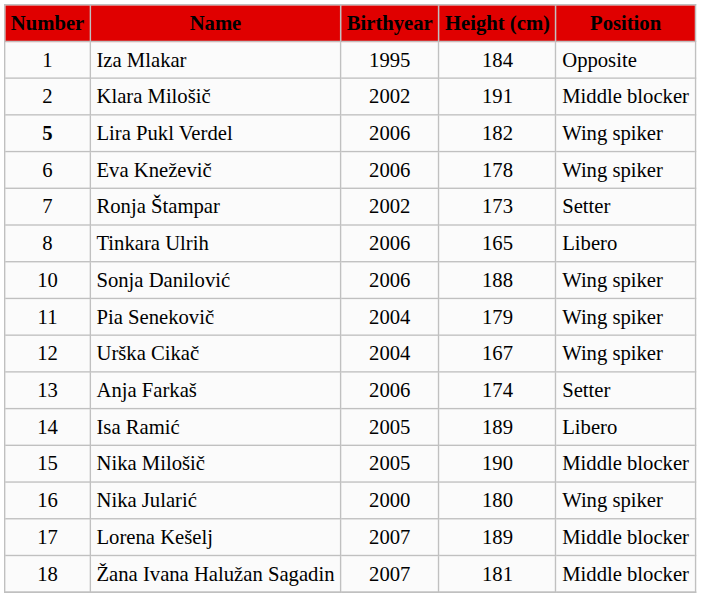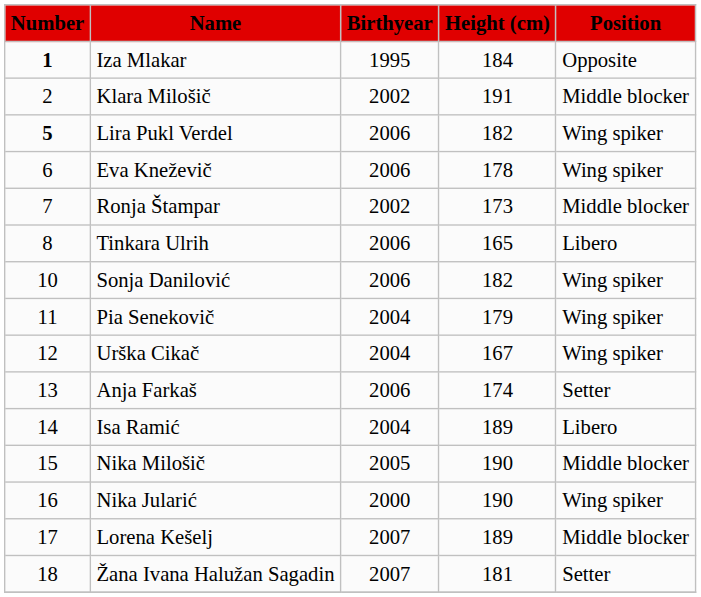 <table border="1" cellpadding="4" cellspacing="0" style="font-size: 95%; background: #fbfbfb; border: 1px silver solid; border-collapse: collapse; text-align:center;">
 <tr bgcolor=E00000>
 <th><span>Number</span></th>
 <th><span>Name</span></th>
 <th><span>Birthyear</span></th>
 <th><span>Height (cm)</span></th>
 <th><span>Position</span></th>
 </tr>
 <tr>
-<td>1</td>
+<td><strong>1</strong></td>
 <td align=left> Iza Mlakar</td>
 <td align=center>1995</td>
 <td align=center>184</td>
 <td align=left>Opposite</td>
 </tr>
 <tr>
 <td>2</td>
 <td align=left> Klara Milošič</td>
 <td align=center>2002</td>
 <td align=center>191</td>
 <td align=left>Middle blocker</td>
 </tr>
 <tr>
 <td><strong>5</strong></td>
 <td align=left> Lira Pukl Verdel</td>
 <td align=center>2006</td>
 <td align=center>182</td>
 <td align=left>Wing spiker</td>
 </tr>
 <tr>
 <td>6</td>
 <td align=left> Eva Kneževič</td>
 <td align=center>2006</td>
 <td align=center>178</td>
 <td align=left>Wing spiker</td>
 </tr>
 <tr>
 <td>7</td>
 <td align=left> Ronja Štampar</td>
 <td align=center>2002</td>
 <td align=center>173</td>
-<td align=left>Setter</td>
+<td align=left>Middle blocker</td>
 </tr>
 <tr>
 <td>8</td>
 <td align=left> Tinkara Ulrih</td>
 <td align=center>2006</td>
 <td align=center>165</td>
 <td align=left>Libero</td>
 </tr>
 <tr>
 <td>10</td>
 <td align=left> Sonja Danilović</td>
 <td align=center>2006</td>
-<td align=center>188</td>
+<td align=center>182</td>
 <td align=left>Wing spiker</td>
 </tr>
 <tr>
 <td>11</td>
 <td align=left> Pia Senekovič</td>
 <td align=center>2004</td>
 <td align=center>179</td>
 <td align=left>Wing spiker</td>
 </tr>
 <tr>
 <td>12</td>
 <td align=left> Urška Cikač</td>
 <td align=center>2004</td>
 <td align=center>167</td>
 <td align=left>Wing spiker</td>
 </tr>
 <tr>
 <td>13</td>
 <td align=left> Anja Farkaš</td>
 <td align=center>2006</td>
 <td align=center>174</td>
 <td align=left>Setter</td>
 </tr>
 <tr>
 <td>14</td>
 <td align=left> Isa Ramić</td>
-<td align=center>2005</td>
+<td align=center>2004</td>
 <td align=center>189</td>
 <td align=left>Libero</td>
 </tr>
 <tr>
 <td>15</td>
 <td align=left> Nika Milošič</td>
 <td align=center>2005</td>
 <td align=center>190</td>
 <td align=left>Middle blocker</td>
 </tr>
 <tr>
 <td>16</td>
 <td align=left> Nika Jularić</td>
 <td align=center>2000</td>
-<td align=center>180</td>
+<td align=center>190</td>
 <td align=left>Wing spiker</td>
 </tr>
 <tr>
 <td>17</td>
 <td align=left> Lorena Kešelj</td>
 <td align=center>2007</td>
 <td align=center>189</td>
 <td align=left>Middle blocker</td>
 </tr>
 <tr>
 <td>18</td>
 <td align=left> Žana Ivana Halužan Sagadin</td>
 <td align=center>2007</td>
 <td align=center>181</td>
-<td align=left>Middle blocker</td>
+<td align=left>Setter</td>
 </tr>
 <tr>
 </tr>
 </table>
